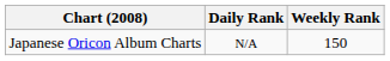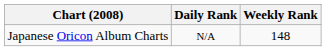 <table class="wikitable">
 <tr>
 <th align="center">Chart (2008)</th>
 <th align="center">Daily Rank<br></th>
 <th align="center">Weekly Rank</th>
 </tr>
 <tr>
 <td align="left">Japanese <a href='#'>Oricon</a> Album Charts</td>
 <td align="center"><small>N/A</small></td>
-<td align="center">150</td>
+<td align="center">148</td>
 </tr>
 </table>
